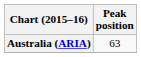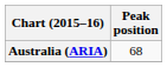 <table class="wikitable sortable plainrowheaders" style="text-align:center">
 <tr>
 <th scope="col">Chart (2015–16)</th>
 <th scope="col">Peak<br>position</th>
 </tr>
 <tr>
 <th scope="row">Australia (<a href='#'>ARIA</a>)</th>
-<td>63</td>
+<td>68</td>
 </tr>
 <tr>
 </tr>
 <tr>
 </tr>
 <tr>
 </tr>
 <tr>
 </tr>
 <tr>
 </tr>
 <tr>
 </tr>
 </table>
